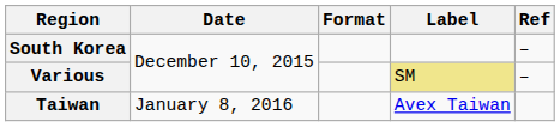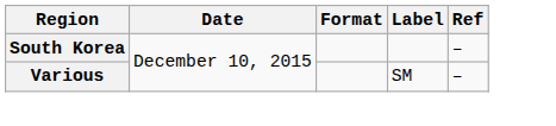 <table class="wikitable plainrowheaders">
 <tr>
 <th>Region</th>
 <th>Date</th>
 <th>Format</th>
 <th>Label</th>
 <th>Ref</th>
 </tr>
 <tr>
 <th scope="row">South Korea</th>
 <td rowspan=2>December 10, 2015</td>
 <td></td>
 <td></td>
 <td>–</td>
 </tr>
 <tr>
 <th scope="row">Various </th>
 <td></td>
-<td style="background: khaki;">SM</td>
+<td>SM</td>
 <td>–</td>
 </tr>
-<tr>
-<th scope="row">Taiwan</th>
-<td>January 8, 2016</td>
-<td></td>
-<td><a href='#'>Avex Taiwan</a></td>
-<td style="text-align:center"></td>
-</tr>
 </table>
